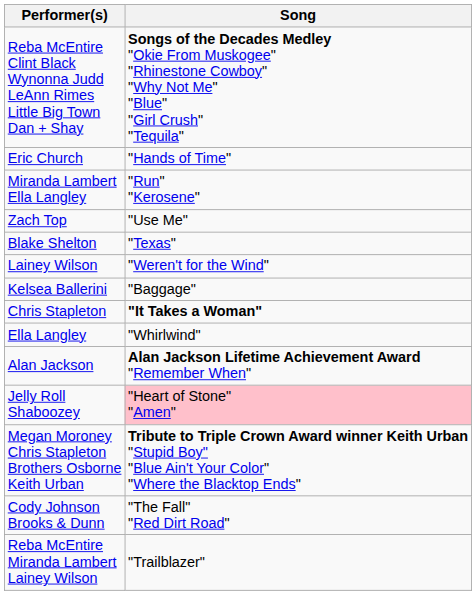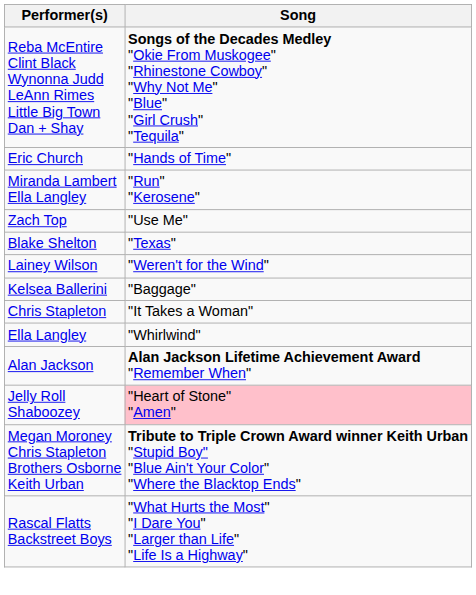 <table class="wikitable">
 <tr>
 <th>Performer(s)</th>
 <th>Song</th>
 </tr>
 <tr>
 <td><a href='#'>Reba McEntire</a><br><a href='#'>Clint Black</a><br><a href='#'>Wynonna Judd</a><br><a href='#'>LeAnn Rimes</a><br><a href='#'>Little Big Town</a><br><a href='#'>Dan + Shay</a></td>
 <td><strong>Songs of the Decades Medley</strong><br>"<a href='#'>Okie From Muskogee</a>"<br>"<a href='#'>Rhinestone Cowboy</a>"<br>"<a href='#'>Why Not Me</a>"<br>"<a href='#'>Blue</a>"<br>"<a href='#'>Girl Crush</a>"<br>"<a href='#'>Tequila</a>"</td>
 </tr>
 <tr>
 <td><a href='#'>Eric Church</a></td>
 <td>"<a href='#'>Hands of Time</a>"</td>
 </tr>
 <tr>
 <td><a href='#'>Miranda Lambert</a><br><a href='#'>Ella Langley</a></td>
 <td>"<a href='#'>Run</a>"<br>"<a href='#'>Kerosene</a>"</td>
 </tr>
 <tr>
 <td><a href='#'>Zach Top</a></td>
 <td>"Use Me"</td>
 </tr>
 <tr>
 <td><a href='#'>Blake Shelton</a></td>
 <td>"<a href='#'>Texas</a>"</td>
 </tr>
 <tr>
 <td><a href='#'>Lainey Wilson</a></td>
 <td>"<a href='#'>Weren't for the Wind</a>"</td>
 </tr>
 <tr>
 <td><a href='#'>Kelsea Ballerini</a></td>
 <td>"Baggage"</td>
 </tr>
 <tr>
 <td><a href='#'>Chris Stapleton</a></td>
-<td><strong>"It Takes a Woman"</strong></td>
+<td>"It Takes a Woman"</td>
 </tr>
 <tr>
 <td><a href='#'>Ella Langley</a></td>
 <td>"Whirlwind"</td>
 </tr>
 <tr>
 <td><a href='#'>Alan Jackson</a></td>
 <td><strong>Alan Jackson Lifetime Achievement Award</strong><br>"<a href='#'>Remember When</a>"</td>
 </tr>
 <tr>
 <td><a href='#'>Jelly Roll</a><br><a href='#'>Shaboozey</a></td>
 <td style="background: pink;">"Heart of Stone"<br>"<a href='#'>Amen</a>"</td>
 </tr>
 <tr>
 <td><a href='#'>Megan Moroney</a><br><a href='#'>Chris Stapleton</a><br><a href='#'>Brothers Osborne</a><br><a href='#'>Keith Urban</a></td>
 <td><strong>Tribute to Triple Crown Award winner Keith Urban</strong><br>"<a href='#'>Stupid Boy"</a><br>"<a href='#'>Blue Ain't Your Color</a>"<br>"<a href='#'>Where the Blacktop Ends</a>"</td>
 </tr>
 <tr>
-<td><a href='#'>Cody Johnson</a><br><a href='#'>Brooks & Dunn</a></td>
-<td>"The Fall"<br>"<a href='#'>Red Dirt Road</a>"</td>
-</tr>
-<tr>
-<td><a href='#'>Reba McEntire</a><br><a href='#'>Miranda Lambert</a><br><a href='#'>Lainey Wilson</a></td>
-<td>"Trailblazer"</td>
+<td><a href='#'>Rascal Flatts</a><br><a href='#'>Backstreet Boys</a></td>
+<td>"<a href='#'>What Hurts the Most</a>"<br>"<a href='#'>I Dare You</a>"<br>"<a href='#'>Larger than Life</a>"<br>"<a href='#'>Life Is a Highway</a>"</td>
 </tr>
 </table>
